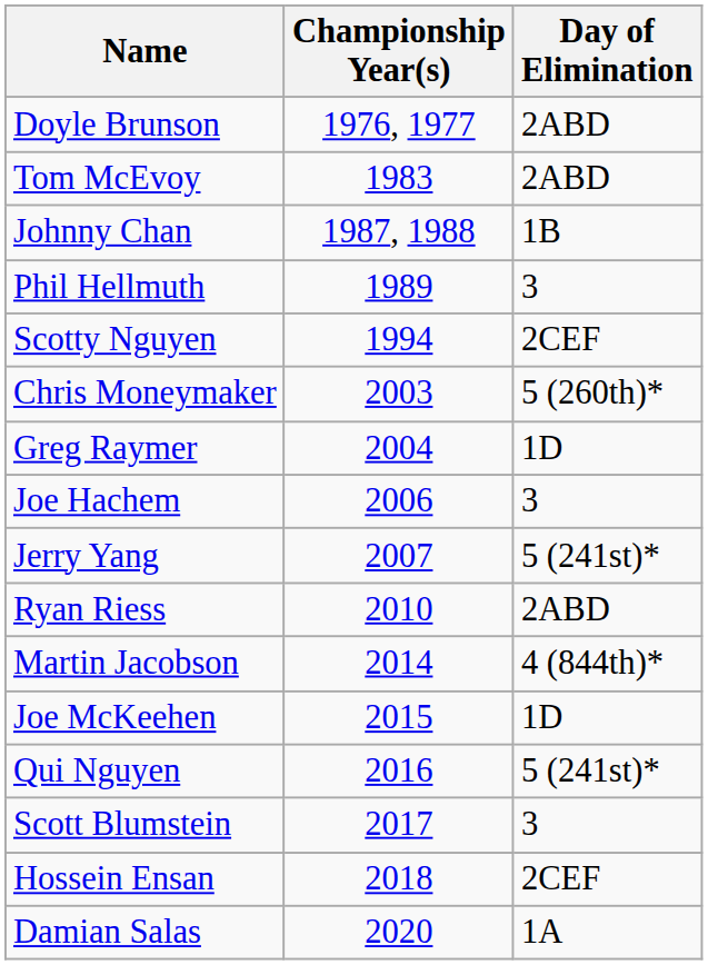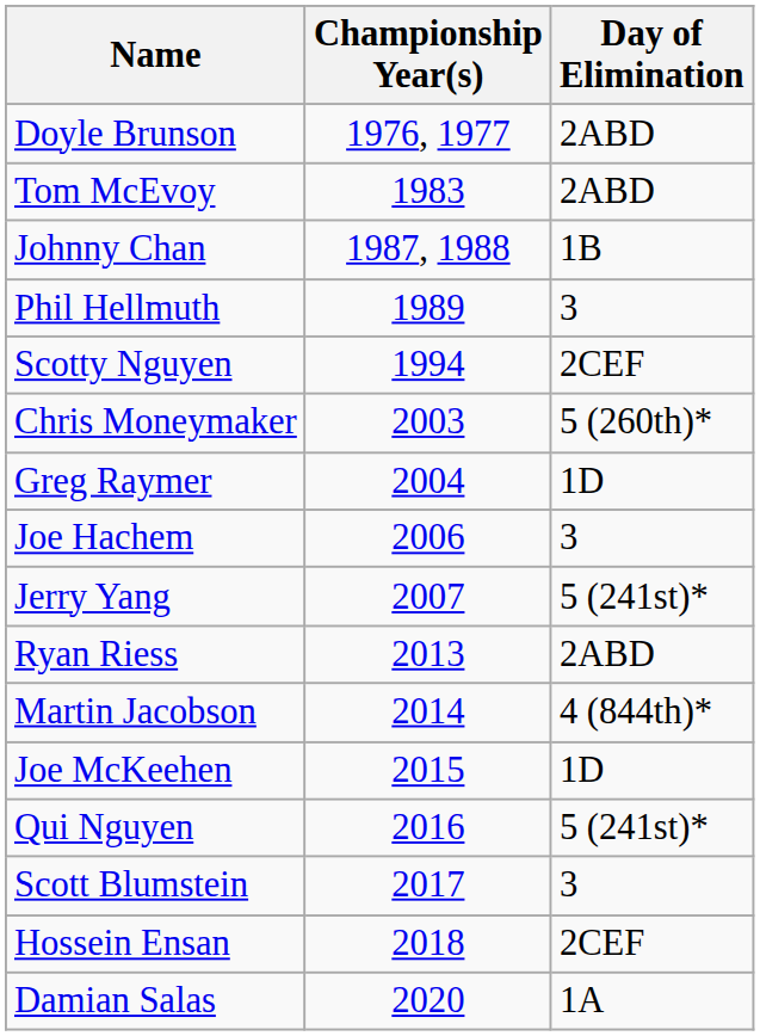 <table class="wikitable sortable">
 <tr>
 <th>Name</th>
 <th>Championship<br>Year(s)</th>
 <th>Day of<br>Elimination</th>
 </tr>
 <tr>
 <td><a href='#'>Doyle Brunson</a></td>
 <td align=center><a href='#'>1976</a>, <a href='#'>1977</a></td>
 <td>2ABD</td>
 </tr>
 <tr>
 <td><a href='#'>Tom McEvoy</a></td>
 <td align=center><a href='#'>1983</a></td>
 <td>2ABD</td>
 </tr>
 <tr>
 <td><a href='#'>Johnny Chan</a></td>
 <td align=center><a href='#'>1987</a>, <a href='#'>1988</a></td>
 <td>1B</td>
 </tr>
 <tr>
 <td><a href='#'>Phil Hellmuth</a></td>
 <td align=center><a href='#'>1989</a></td>
 <td>3</td>
 </tr>
 <tr>
 <td><a href='#'>Scotty Nguyen</a></td>
 <td align=center><a href='#'>1994</a></td>
 <td>2CEF</td>
 </tr>
 <tr>
 <td><a href='#'>Chris Moneymaker</a></td>
 <td align=center><a href='#'>2003</a></td>
 <td>5 (260th)*</td>
 </tr>
 <tr>
 <td><a href='#'>Greg Raymer</a></td>
 <td align=center><a href='#'>2004</a></td>
 <td>1D</td>
 </tr>
 <tr>
 <td><a href='#'>Joe Hachem</a></td>
 <td align=center><a href='#'>2006</a></td>
 <td>3</td>
 </tr>
 <tr>
 <td><a href='#'>Jerry Yang</a></td>
 <td align=center><a href='#'>2007</a></td>
 <td data-sort-value="6">5 (241st)*</td>
 </tr>
 <tr>
 <td><a href='#'>Ryan Riess</a></td>
-<td align=center><a href='#'>2010</a></td>
+<td align=center><a href='#'>2013</a></td>
 <td>2ABD</td>
 </tr>
 <tr>
 <td><a href='#'>Martin Jacobson</a></td>
 <td align=center><a href='#'>2014</a></td>
 <td>4 (844th)*</td>
 </tr>
 <tr>
 <td><a href='#'>Joe McKeehen</a></td>
 <td align=center><a href='#'>2015</a></td>
 <td>1D</td>
 </tr>
 <tr>
 <td><a href='#'>Qui Nguyen</a></td>
 <td align=center><a href='#'>2016</a></td>
 <td data-sort-value="6">5 (241st)*</td>
 </tr>
 <tr>
 <td><a href='#'>Scott Blumstein</a></td>
 <td align=center><a href='#'>2017</a></td>
 <td>3</td>
 </tr>
 <tr>
 <td><a href='#'>Hossein Ensan</a></td>
 <td align=center><a href='#'>2018</a></td>
 <td>2CEF</td>
 </tr>
 <tr>
 <td><a href='#'>Damian Salas</a></td>
 <td align=center><a href='#'>2020</a></td>
 <td>1A</td>
 </tr>
 </table>
